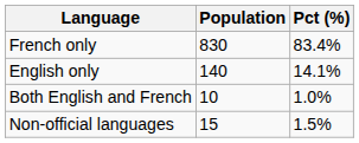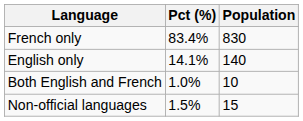 <table class="wikitable">
 <tr>
 <th>Language</th>
+<th>Pct (%)</th>
 <th>Population</th>
-<th>Pct (%)</th>
 </tr>
 <tr>
 <td>French only</td>
+<td>83.4%</td>
 <td>830</td>
-<td>83.4%</td>
 </tr>
 <tr>
 <td>English only</td>
+<td>14.1%</td>
 <td>140</td>
-<td>14.1%</td>
 </tr>
 <tr>
 <td>Both English and French</td>
+<td>1.0%</td>
 <td>10</td>
-<td>1.0%</td>
 </tr>
 <tr>
 <td>Non-official languages</td>
+<td>1.5%</td>
 <td>15</td>
-<td>1.5%</td>
 </tr>
 </table>
